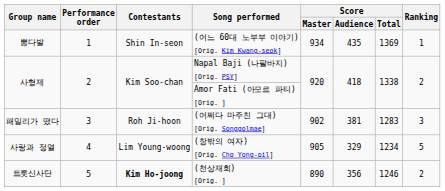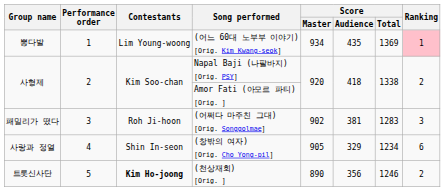 <table class="wikitable sortable">
 <tr>
 <th rowspan=2>Group name</th>
 <th rowspan=2>Performance<br>order</th>
 <th rowspan=2>Contestants</th>
 <th rowspan=2>Song performed</th>
 <th colspan=3>Score</th>
 <th rowspan=2>Ranking</th>
 </tr>
 <tr>
 <th>Master</th>
 <th>Audience</th>
 <th>Total</th>
 </tr>
 <tr>
 <td align=center>뽕다발</td>
 <td align=center>1</td>
-<td align=center>Shin In-seon</td>
+<td align=center>Lim Young-woong</td>
 <td>(어느 60대 노부부 이야기)<br><sub>[Orig. <a href='#'>Kim Kwang-seok</a>]</sub></td>
 <td align=center>934</td>
 <td align=center>435</td>
 <td align=center>1369</td>
-<td align=center>1</td>
+<td align=center style="background: pink;">1</td>
 </tr>
 <tr>
 <td rowspan=2 align=center>사형제</td>
 <td rowspan=2 align=center>2</td>
 <td rowspan=2 align=center>Kim Soo-chan</td>
 <td>Napal Baji (나팔바지)<br><sub>[Orig. <a href='#'>PSY</a>]</sub></td>
 <td rowspan=2 align=center>920</td>
 <td rowspan=2 align=center>418</td>
 <td rowspan=2 align=center>1338</td>
 <td rowspan=2 align=center>2</td>
 </tr>
 <tr>
 <td>Amor Fati (아모르 파티)<br><sub>[Orig. ]</sub></td>
 </tr>
 <tr>
 <td align=center>패밀리가 떴다</td>
 <td align=center>3</td>
 <td align=center>Roh Ji-hoon</td>
 <td>(어쩌다 마주친 그대)<br><sub>[Orig. <a href='#'>Songgolmae</a>]</sub></td>
 <td align=center>902</td>
 <td align=center>381</td>
 <td align=center>1283</td>
 <td align=center>3</td>
 </tr>
 <tr>
 <td align=center>사랑과 정열</td>
 <td align=center>4</td>
-<td align=center>Lim Young-woong</td>
+<td align=center>Shin In-seon</td>
 <td>(창밖의 여자)<br><sub>[Orig. <a href='#'>Cho Yong-pil</a>]</sub></td>
 <td align=center>905</td>
 <td align=center>329</td>
 <td align=center>1234</td>
-<td align=center>5</td>
+<td align=center>6</td>
 </tr>
 <tr>
 <td align=center>트롯신사단</td>
 <td align=center>5</td>
 <td align=center><strong>Kim Ho-joong</strong></td>
 <td>(천상재회)<br><sub>[Orig. ]</sub></td>
 <td align=center>890</td>
 <td align=center>356</td>
 <td align=center>1246</td>
 <td align=center>2</td>
 </tr>
 </table>
